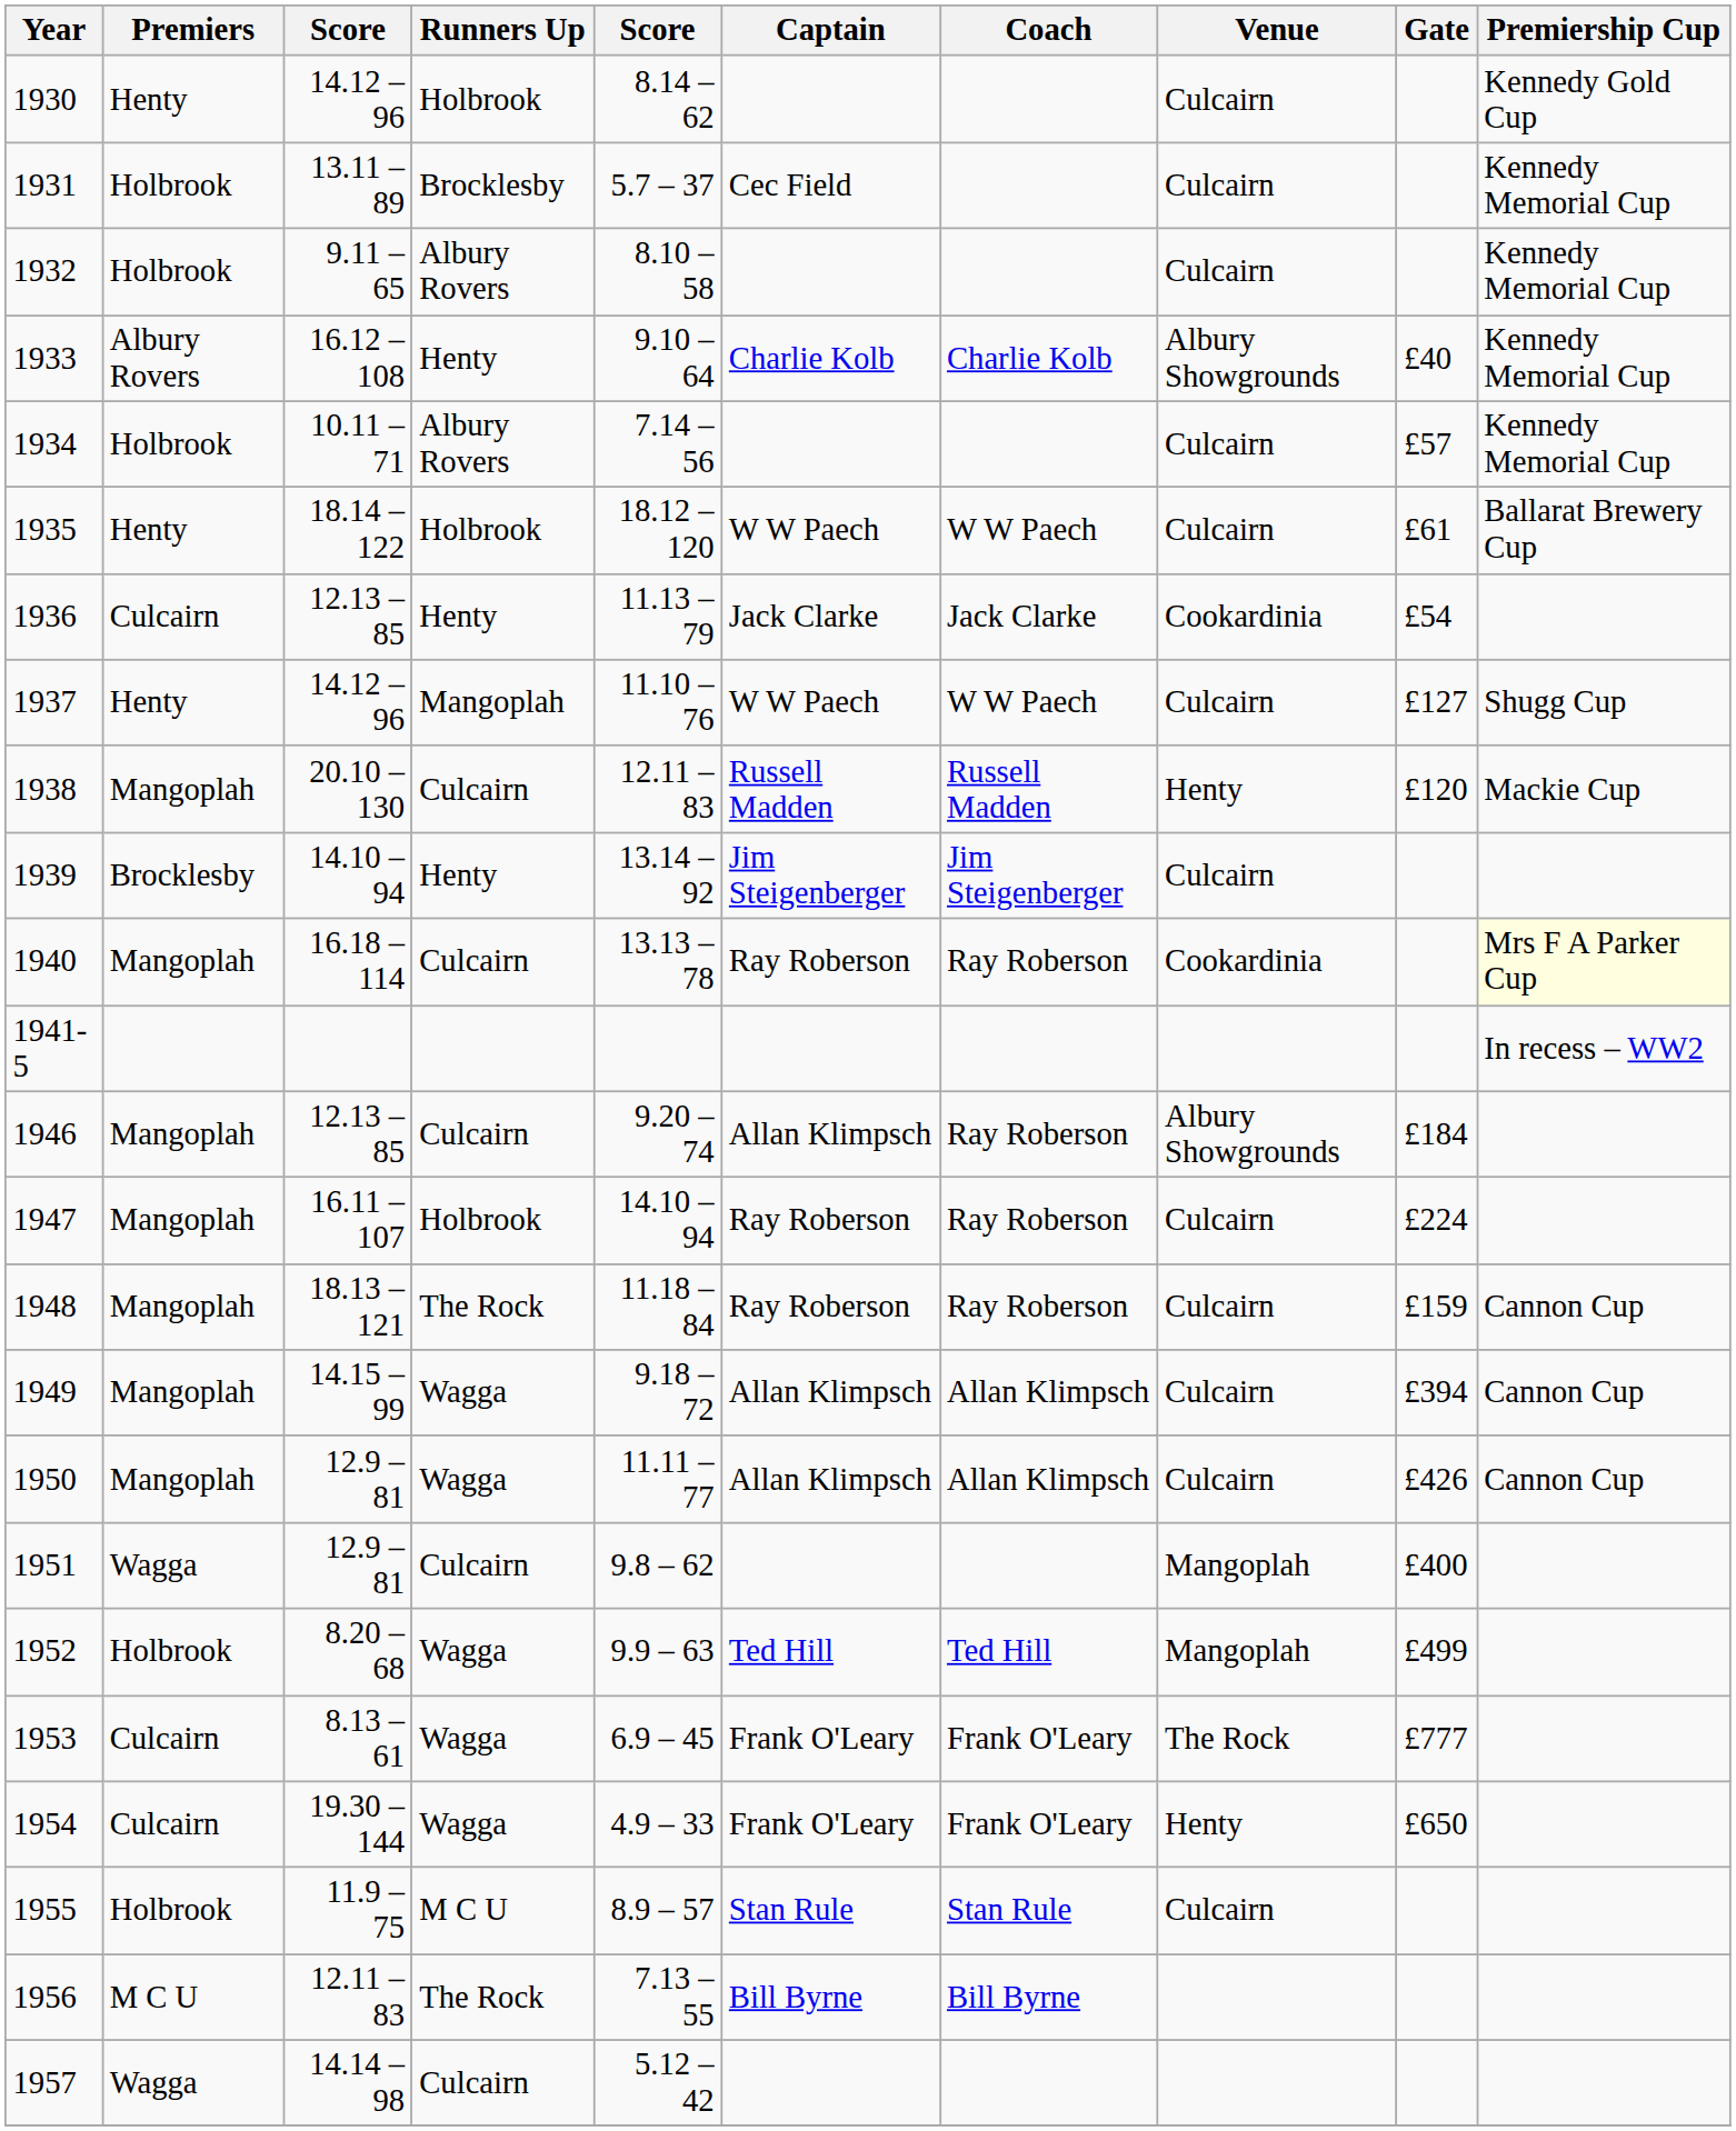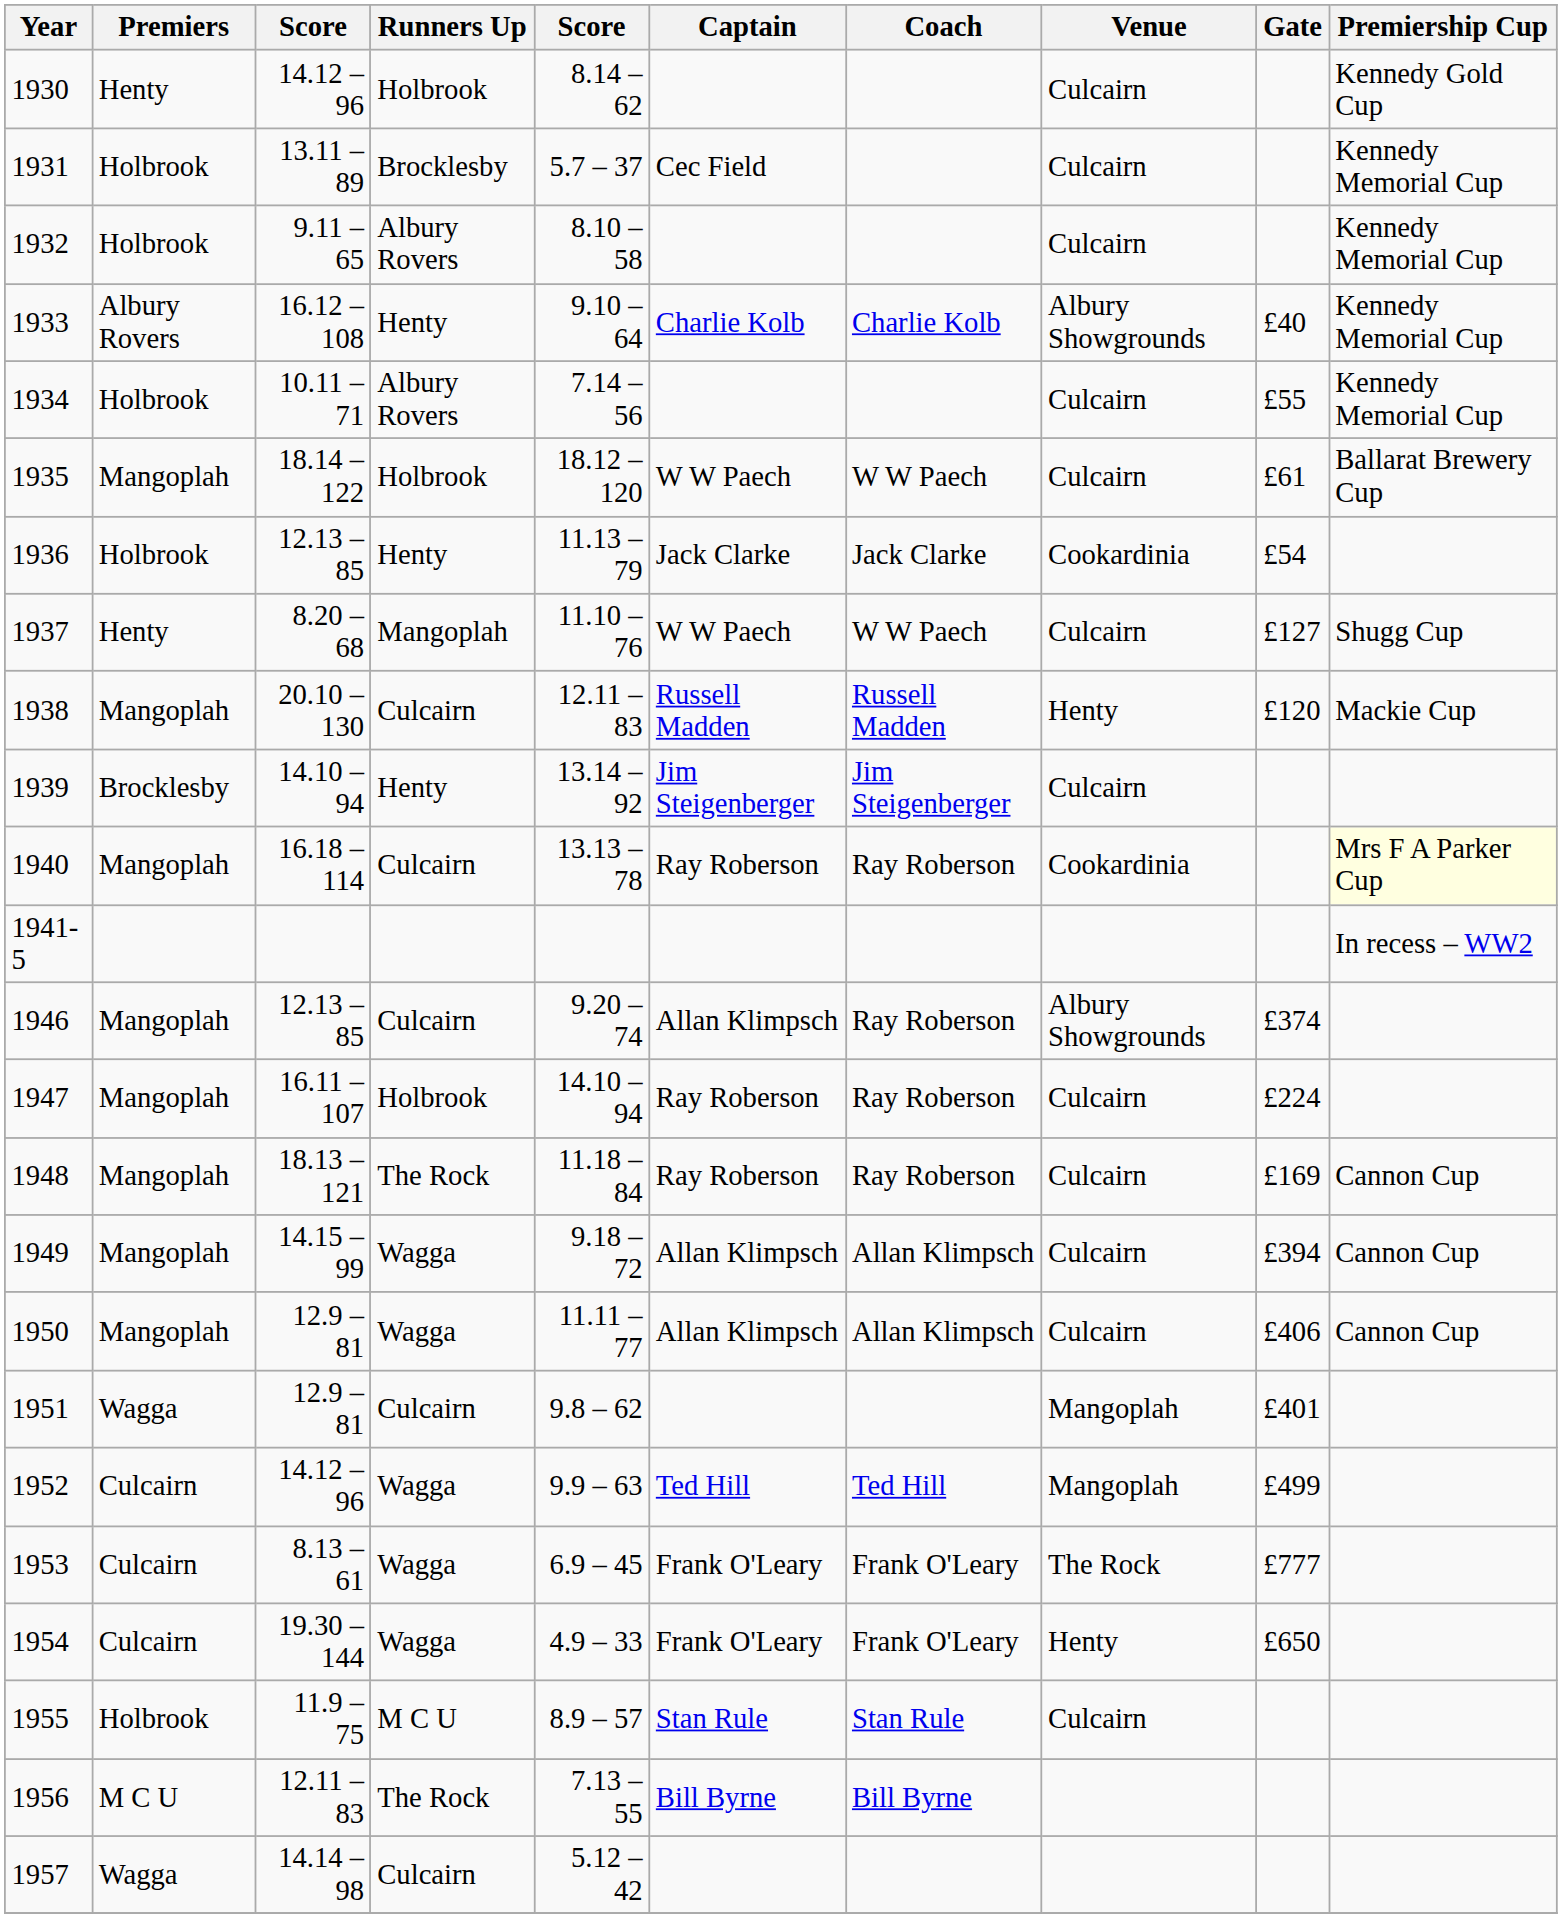 <table class="wikitable sortable">
 <tr>
 <th>Year</th>
 <th><span><strong>Premiers</strong></span></th>
 <th>Score</th>
 <th>Runners Up</th>
 <th>Score</th>
 <th>Captain</th>
 <th>Coach</th>
 <th>Venue</th>
 <th>Gate</th>
 <th>Premiership Cup</th>
 </tr>
 <tr>
 <td>1930</td>
 <td>Henty</td>
 <td align=right>14.12 – 96</td>
 <td>Holbrook</td>
 <td align=right>8.14 – 62</td>
 <td></td>
 <td></td>
 <td>Culcairn</td>
 <td></td>
 <td> Kennedy Gold Cup</td>
 </tr>
 <tr>
 <td>1931</td>
 <td>Holbrook</td>
 <td align=right>13.11 – 89</td>
 <td>Brocklesby</td>
 <td align=right>5.7 – 37</td>
 <td>Cec Field</td>
 <td></td>
 <td>Culcairn</td>
 <td></td>
 <td> Kennedy Memorial Cup</td>
 </tr>
 <tr>
 <td>1932</td>
 <td>Holbrook</td>
 <td align=right>9.11 – 65</td>
 <td>Albury Rovers</td>
 <td align=right>8.10 – 58</td>
 <td></td>
 <td></td>
 <td>Culcairn</td>
 <td></td>
 <td> Kennedy Memorial Cup</td>
 </tr>
 <tr>
 <td>1933</td>
 <td>Albury Rovers</td>
 <td align=right>16.12 – 108</td>
 <td>Henty</td>
 <td align=right>9.10 – 64</td>
 <td><a href='#'>Charlie Kolb</a></td>
 <td><a href='#'>Charlie Kolb</a></td>
 <td>Albury Showgrounds</td>
 <td>£40</td>
 <td> Kennedy Memorial Cup</td>
 </tr>
 <tr>
 <td>1934</td>
 <td>Holbrook</td>
 <td align=right>10.11 – 71</td>
 <td>Albury Rovers</td>
 <td align=right>7.14 – 56</td>
 <td></td>
 <td></td>
 <td>Culcairn</td>
-<td>£57</td>
+<td>£55</td>
 <td> Kennedy Memorial Cup</td>
 </tr>
 <tr>
 <td>1935</td>
-<td>Henty</td>
+<td>Mangoplah</td>
 <td align=right>18.14 – 122</td>
 <td>Holbrook</td>
 <td align=right>18.12 – 120</td>
 <td>W W Paech</td>
 <td>W W Paech</td>
 <td>Culcairn</td>
 <td>£61</td>
 <td> Ballarat Brewery Cup</td>
 </tr>
 <tr>
 <td>1936</td>
-<td>Culcairn</td>
+<td>Holbrook</td>
 <td align=right>12.13 – 85</td>
 <td>Henty</td>
 <td align=right>11.13 – 79</td>
 <td>Jack Clarke</td>
 <td>Jack Clarke</td>
 <td>Cookardinia</td>
 <td>£54</td>
 <td></td>
 </tr>
 <tr>
 <td>1937</td>
 <td>Henty</td>
-<td align=right>14.12 – 96</td>
+<td align=right>8.20 – 68</td>
 <td>Mangoplah</td>
 <td align=right>11.10 – 76</td>
 <td>W W Paech</td>
 <td>W W Paech</td>
 <td>Culcairn</td>
 <td>£127</td>
 <td> Shugg Cup</td>
 </tr>
 <tr>
 <td>1938</td>
 <td>Mangoplah</td>
 <td align=right>20.10 – 130</td>
 <td>Culcairn</td>
 <td align=right>12.11 – 83</td>
 <td><a href='#'>Russell Madden</a></td>
 <td><a href='#'>Russell Madden</a></td>
 <td>Henty</td>
 <td>£120</td>
 <td> Mackie Cup</td>
 </tr>
 <tr>
 <td>1939</td>
 <td>Brocklesby</td>
 <td align=right>14.10 – 94</td>
 <td>Henty</td>
 <td align=right>13.14 – 92</td>
 <td><a href='#'>Jim Steigenberger</a></td>
 <td><a href='#'>Jim Steigenberger</a></td>
 <td>Culcairn</td>
 <td></td>
 <td></td>
 </tr>
 <tr>
 <td>1940</td>
 <td>Mangoplah</td>
 <td align=right>16.18 – 114</td>
 <td>Culcairn</td>
 <td align=right>13.13 – 78</td>
 <td>Ray Roberson</td>
 <td>Ray Roberson</td>
 <td>Cookardinia</td>
 <td></td>
 <td style="background: lightyellow;"> Mrs F A Parker Cup</td>
 </tr>
 <tr>
 <td>1941-5</td>
 <td></td>
 <td align=right></td>
 <td></td>
 <td align=right></td>
 <td></td>
 <td></td>
 <td></td>
 <td></td>
 <td>In recess – <a href='#'>WW2</a></td>
 </tr>
 <tr>
 <td>1946</td>
 <td>Mangoplah</td>
 <td align=right>12.13 – 85</td>
 <td>Culcairn</td>
 <td align=right>9.20 – 74</td>
 <td>Allan Klimpsch</td>
 <td>Ray Roberson</td>
 <td>Albury Showgrounds</td>
-<td>£184</td>
+<td>£374</td>
 <td></td>
 </tr>
 <tr>
 <td>1947</td>
 <td>Mangoplah</td>
 <td align=right>16.11 – 107</td>
 <td>Holbrook</td>
 <td align=right>14.10 – 94</td>
 <td>Ray Roberson</td>
 <td>Ray Roberson</td>
 <td>Culcairn</td>
 <td>£224</td>
 <td></td>
 </tr>
 <tr>
 <td>1948</td>
 <td>Mangoplah</td>
 <td align=right>18.13 – 121</td>
 <td>The Rock</td>
 <td align=right>11.18 – 84</td>
 <td>Ray Roberson</td>
 <td>Ray Roberson</td>
 <td>Culcairn</td>
-<td>£159</td>
+<td>£169</td>
 <td> Cannon Cup</td>
 </tr>
 <tr>
 <td>1949</td>
 <td>Mangoplah</td>
 <td align=right>14.15 – 99</td>
 <td>Wagga</td>
 <td align=right>9.18 – 72</td>
 <td>Allan Klimpsch</td>
 <td>Allan Klimpsch</td>
 <td>Culcairn</td>
 <td>£394</td>
 <td> Cannon Cup</td>
 </tr>
 <tr>
 <td>1950</td>
 <td>Mangoplah</td>
 <td align=right>12.9 – 81</td>
 <td>Wagga</td>
 <td align=right>11.11 – 77</td>
 <td>Allan Klimpsch</td>
 <td>Allan Klimpsch</td>
 <td>Culcairn</td>
-<td>£426</td>
+<td>£406</td>
 <td> Cannon Cup</td>
 </tr>
 <tr>
 <td>1951</td>
 <td>Wagga</td>
 <td align=right>12.9 – 81</td>
 <td>Culcairn</td>
 <td align=right>9.8 – 62</td>
 <td></td>
 <td></td>
 <td>Mangoplah</td>
-<td>£400</td>
+<td>£401</td>
 <td></td>
 </tr>
 <tr>
 <td>1952</td>
-<td>Holbrook</td>
-<td align=right>8.20 – 68</td>
+<td>Culcairn</td>
+<td align=right>14.12 – 96</td>
 <td>Wagga</td>
 <td align=right>9.9 – 63</td>
 <td><a href='#'>Ted Hill</a></td>
 <td><a href='#'>Ted Hill</a></td>
 <td>Mangoplah</td>
 <td>£499</td>
 <td></td>
 </tr>
 <tr>
 <td>1953</td>
 <td>Culcairn</td>
 <td align=right>8.13 – 61</td>
 <td>Wagga</td>
 <td align=right>6.9 – 45</td>
 <td>Frank O'Leary</td>
 <td>Frank O'Leary</td>
 <td>The Rock</td>
 <td>£777</td>
 <td></td>
 </tr>
 <tr>
 <td>1954</td>
 <td>Culcairn</td>
 <td align=right>19.30 – 144</td>
 <td>Wagga</td>
 <td align=right>4.9 – 33</td>
 <td>Frank O'Leary</td>
 <td>Frank O'Leary</td>
 <td>Henty</td>
 <td>£650</td>
 <td></td>
 </tr>
 <tr>
 <td>1955</td>
 <td>Holbrook</td>
 <td align=right>11.9 – 75</td>
 <td>M C U</td>
 <td align=right>8.9 – 57</td>
 <td><a href='#'>Stan Rule</a></td>
 <td><a href='#'>Stan Rule</a></td>
 <td>Culcairn</td>
 <td></td>
 <td></td>
 </tr>
 <tr>
 <td>1956</td>
 <td>M C U</td>
 <td align=right>12.11 – 83</td>
 <td>The Rock</td>
 <td align=right>7.13 – 55</td>
 <td><a href='#'>Bill Byrne</a></td>
 <td><a href='#'>Bill Byrne</a></td>
 <td></td>
 <td></td>
 <td></td>
 </tr>
 <tr>
 <td>1957</td>
 <td>Wagga</td>
 <td align=right>14.14 – 98</td>
 <td>Culcairn</td>
 <td align=right>5.12 – 42</td>
 <td></td>
 <td></td>
 <td></td>
 <td></td>
 <td></td>
 </tr>
 <tr>
 </tr>
 </table>
